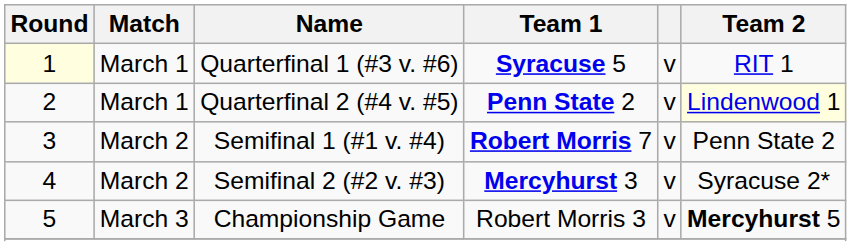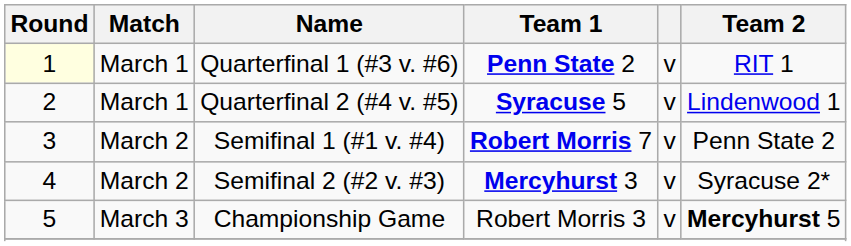 <table class=wikitable style="text-align:center">
 <tr>
 <th>Round</th>
 <th>Match</th>
 <th>Name</th>
 <th>Team 1</th>
 <th></th>
 <th>Team 2</th>
 </tr>
 <tr>
 <td style="background: lightyellow;">1</td>
 <td>March 1</td>
 <td>Quarterfinal 1 (#3 v. #6)</td>
-<td><strong><a href='#'>Syracuse</a></strong> 5</td>
+<td><strong><a href='#'>Penn State</a></strong> 2</td>
 <td>v</td>
 <td><a href='#'>RIT</a> 1</td>
 </tr>
 <tr>
 <td>2</td>
 <td>March 1</td>
 <td>Quarterfinal 2 (#4 v. #5)</td>
-<td><strong><a href='#'>Penn State</a></strong> 2</td>
+<td><strong><a href='#'>Syracuse</a></strong> 5</td>
 <td>v</td>
-<td style="background: lightyellow;"><a href='#'>Lindenwood</a> 1</td>
+<td><a href='#'>Lindenwood</a> 1</td>
 </tr>
 <tr>
 <td>3</td>
 <td>March 2</td>
 <td>Semifinal 1 (#1 v. #4)</td>
 <td><strong><a href='#'>Robert Morris</a></strong> 7</td>
 <td>v</td>
 <td>Penn State 2</td>
 </tr>
 <tr>
 <td>4</td>
 <td>March 2</td>
 <td>Semifinal 2 (#2 v. #3)</td>
 <td><strong><a href='#'>Mercyhurst</a></strong> 3</td>
 <td>v</td>
 <td>Syracuse 2*</td>
 </tr>
 <tr>
 <td>5</td>
 <td>March 3</td>
 <td>Championship Game</td>
 <td>Robert Morris 3</td>
 <td>v</td>
 <td><strong>Mercyhurst</strong> 5</td>
 </tr>
 <tr>
 </tr>
 <tr>
 </tr>
 </table>
